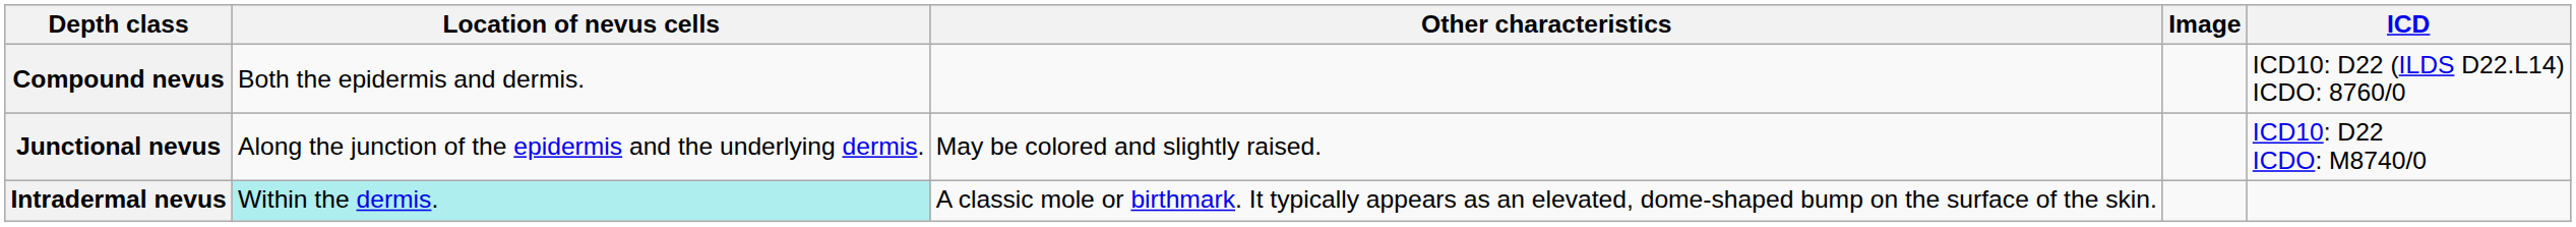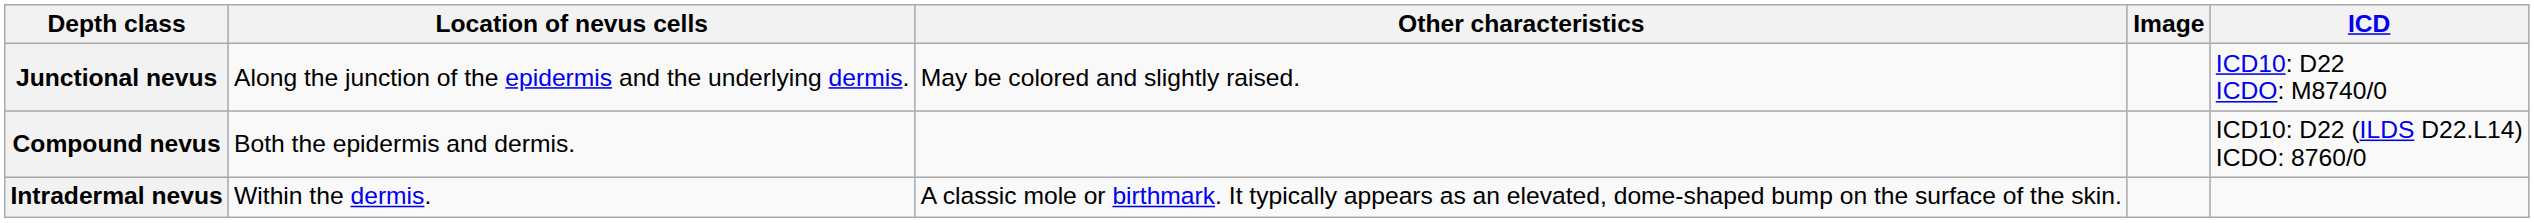 <table class="wikitable">
 <tr>
 <th>Depth class</th>
 <th>Location of nevus cells</th>
 <th>Other characteristics</th>
 <th>Image</th>
 <th><a href='#'>ICD</a></th>
 </tr>
 <tr>
+<th>Junctional nevus</th>
+<td>Along the junction of the <a href='#'>epidermis</a> and the underlying <a href='#'>dermis</a>.</td>
+<td>May be colored and slightly raised.</td>
+<td></td>
+<td><a href='#'>ICD10</a>: D22<br><a href='#'>ICDO</a>: M8740/0</td>
+</tr>
+<tr>
 <th>Compound nevus</th>
 <td>Both the epidermis and dermis.</td>
 <td></td>
 <td></td>
 <td>ICD10: D22 (<a href='#'>ILDS</a> D22.L14)<br>ICDO: 8760/0</td>
 </tr>
 <tr>
-<th>Junctional nevus</th>
-<td>Along the junction of the <a href='#'>epidermis</a> and the underlying <a href='#'>dermis</a>.</td>
-<td>May be colored and slightly raised.</td>
-<td></td>
-<td><a href='#'>ICD10</a>: D22<br><a href='#'>ICDO</a>: M8740/0</td>
-</tr>
-<tr>
 <th>Intradermal nevus</th>
-<td style="background: paleturquoise;">Within the <a href='#'>dermis</a>.</td>
+<td>Within the <a href='#'>dermis</a>.</td>
 <td>A classic mole or <a href='#'>birthmark</a>. It typically appears as an elevated, dome-shaped bump on the surface of the skin.</td>
 <td></td>
 </tr>
 </table>
